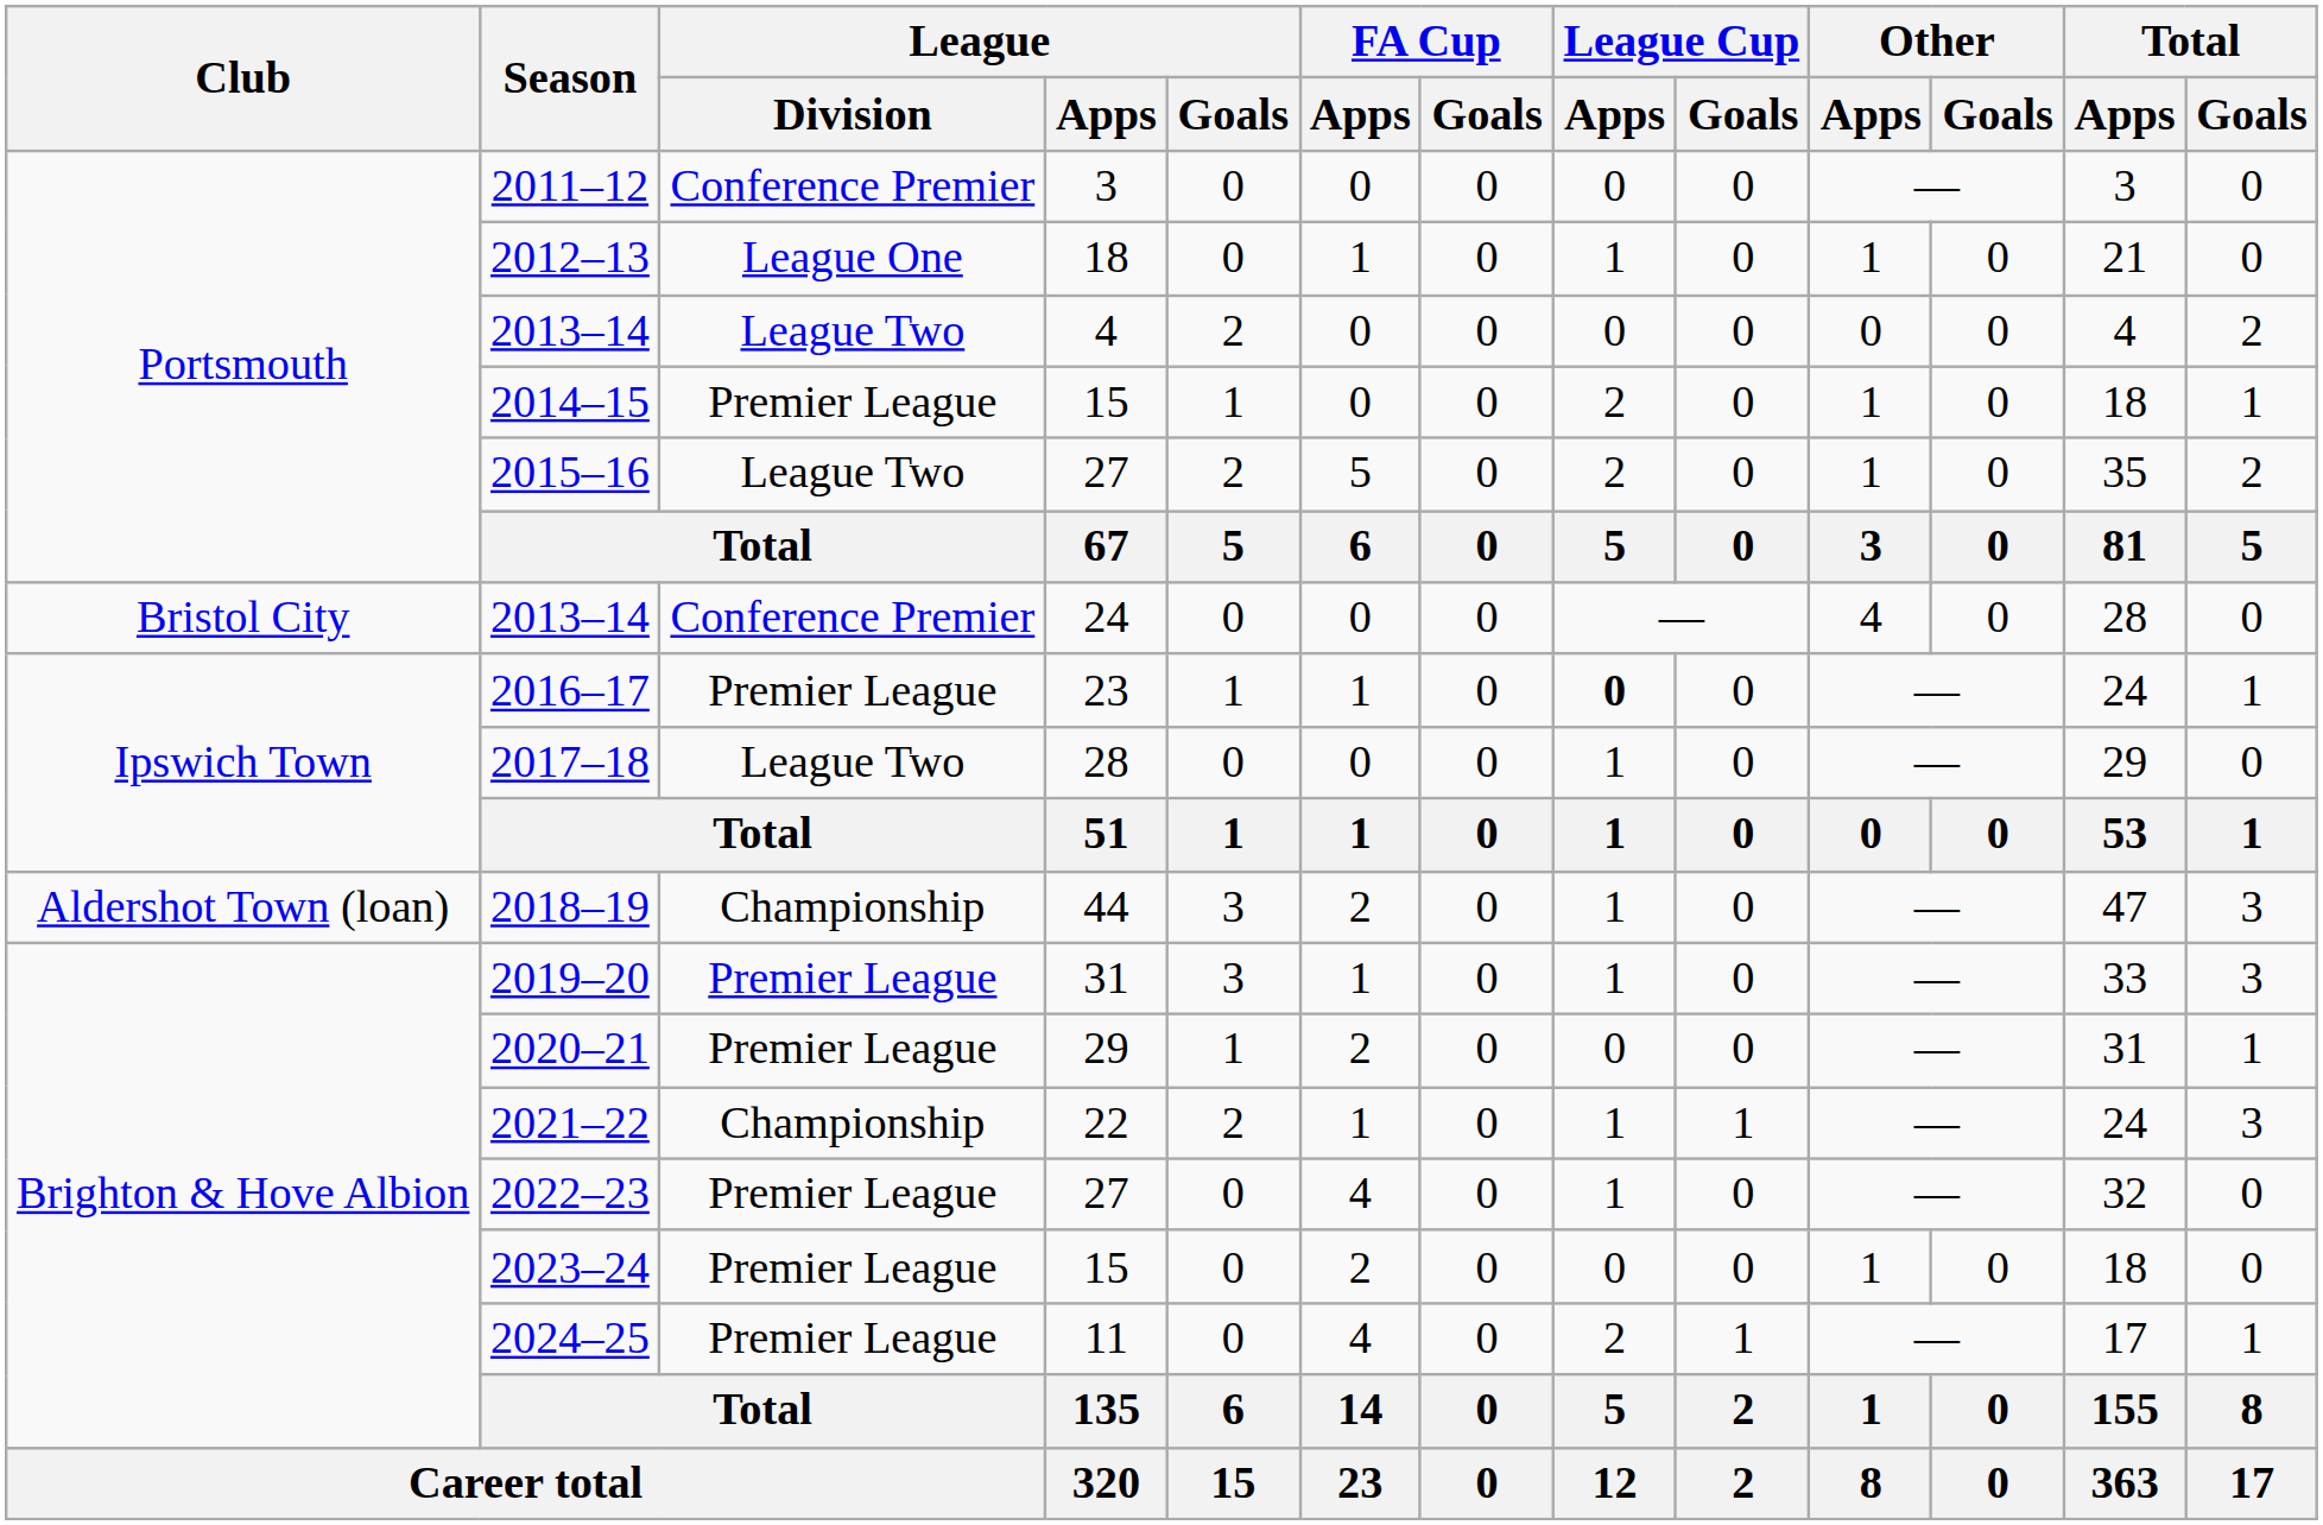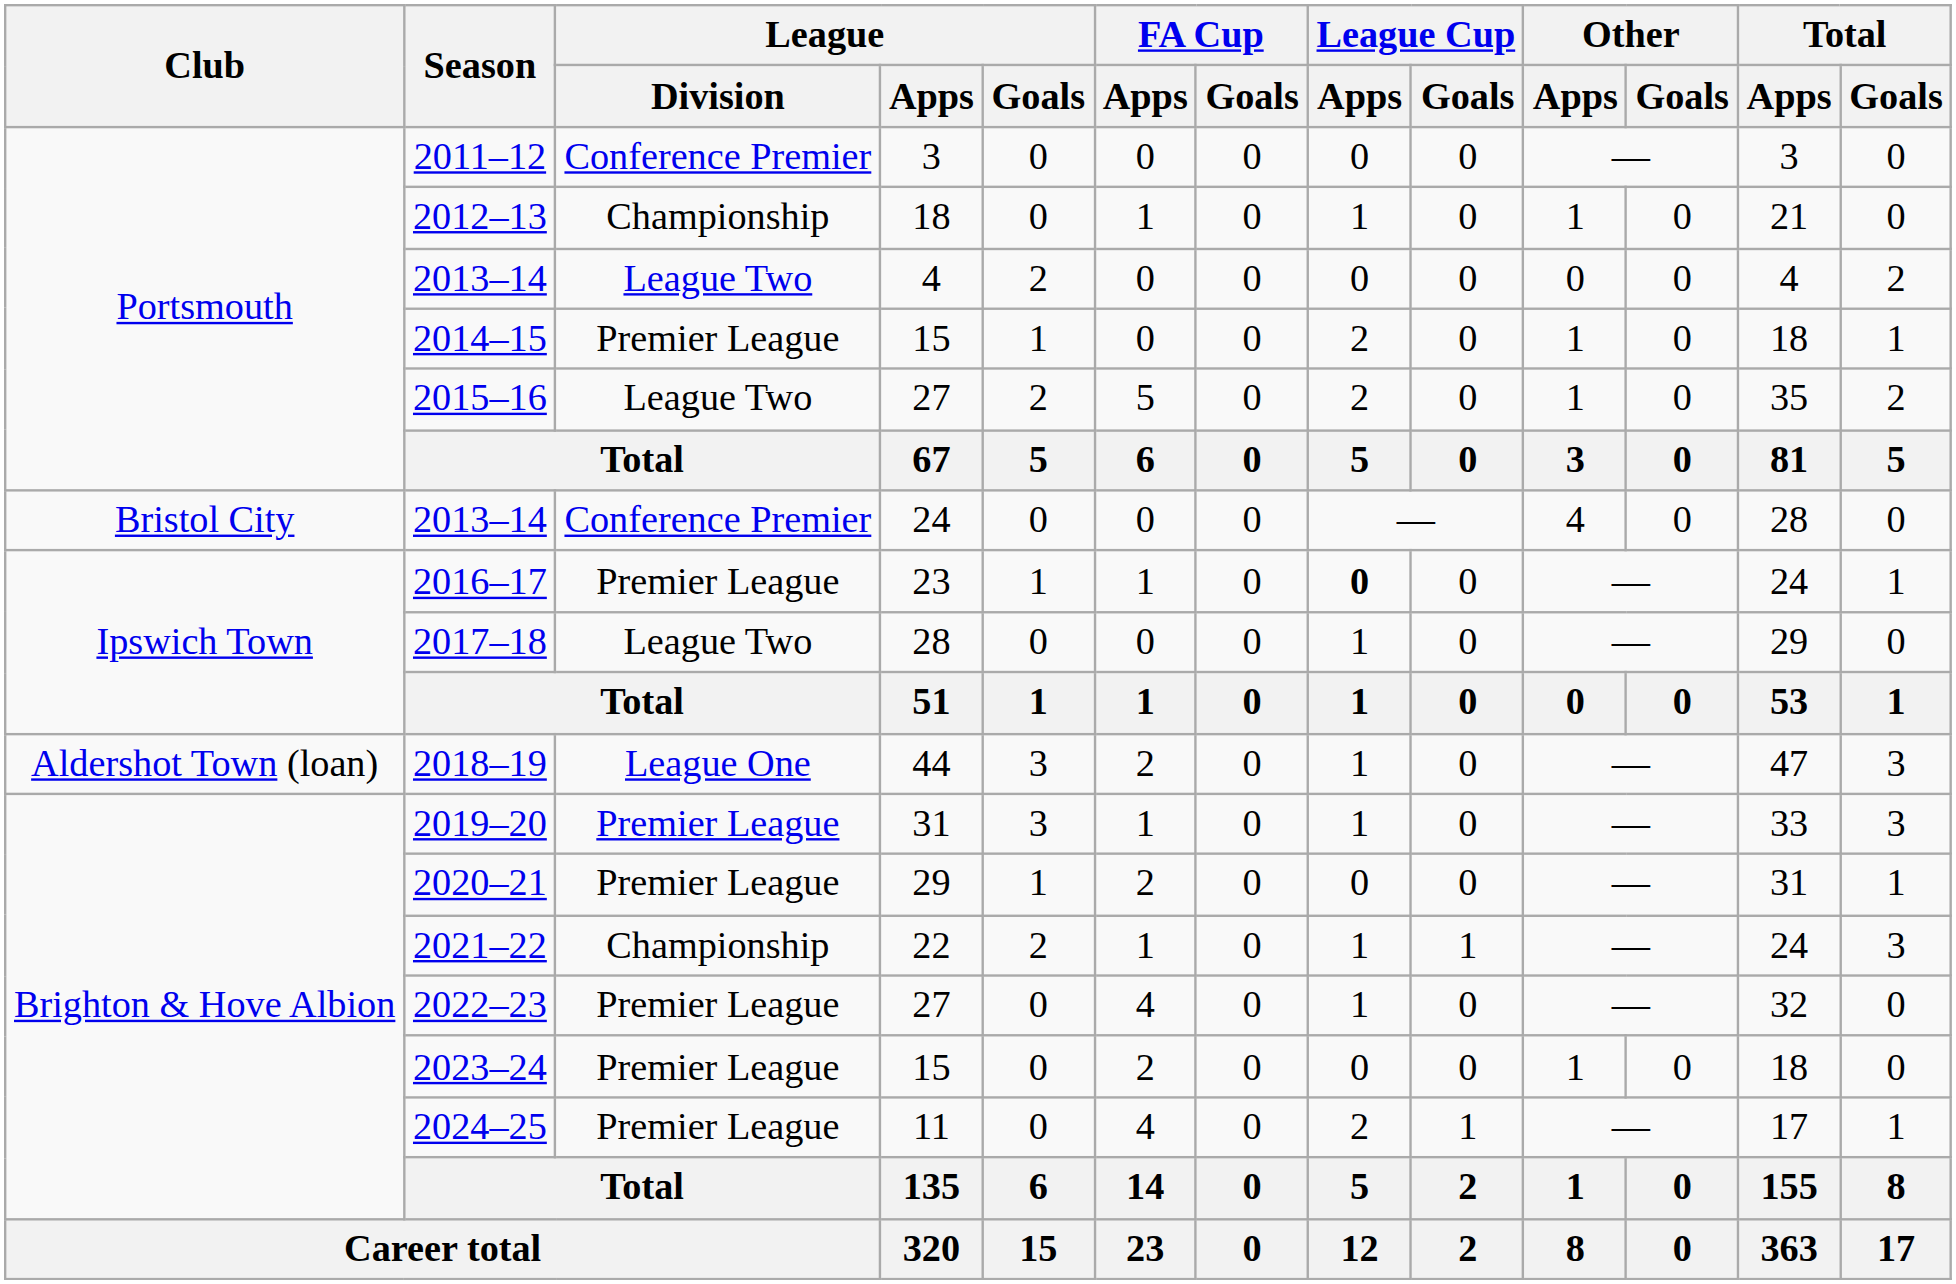 <table class=wikitable style="text-align:center">
 <tr>
 <th rowspan="2">Club</th>
 <th rowspan="2">Season</th>
 <th colspan="3">League</th>
 <th colspan="2"><a href='#'>FA Cup</a></th>
 <th colspan="2"><a href='#'>League Cup</a></th>
 <th colspan="2">Other</th>
 <th colspan="2">Total</th>
 </tr>
 <tr>
 <th>Division</th>
 <th>Apps</th>
 <th>Goals</th>
 <th>Apps</th>
 <th>Goals</th>
 <th>Apps</th>
 <th>Goals</th>
 <th>Apps</th>
 <th>Goals</th>
 <th>Apps</th>
 <th>Goals</th>
 </tr>
 <tr>
 <td rowspan="6"><a href='#'>Portsmouth</a></td>
 <td><a href='#'>2011–12</a></td>
 <td><a href='#'>Conference Premier</a></td>
 <td>3</td>
 <td>0</td>
 <td>0</td>
 <td>0</td>
 <td>0</td>
 <td>0</td>
 <td colspan="2">—</td>
 <td>3</td>
 <td>0</td>
 </tr>
 <tr>
 <td><a href='#'>2012–13</a></td>
-<td><a href='#'>League One</a></td>
+<td>Championship</td>
 <td>18</td>
 <td>0</td>
 <td>1</td>
 <td>0</td>
 <td>1</td>
 <td>0</td>
 <td>1</td>
 <td>0</td>
 <td>21</td>
 <td>0</td>
 </tr>
 <tr>
 <td><a href='#'>2013–14</a></td>
 <td><a href='#'>League Two</a></td>
 <td>4</td>
 <td>2</td>
 <td>0</td>
 <td>0</td>
 <td>0</td>
 <td>0</td>
 <td>0</td>
 <td>0</td>
 <td>4</td>
 <td>2</td>
 </tr>
 <tr>
 <td><a href='#'>2014–15</a></td>
 <td>Premier League</td>
 <td>15</td>
 <td>1</td>
 <td>0</td>
 <td>0</td>
 <td>2</td>
 <td>0</td>
 <td>1</td>
 <td>0</td>
 <td>18</td>
 <td>1</td>
 </tr>
 <tr>
 <td><a href='#'>2015–16</a></td>
 <td>League Two</td>
 <td>27</td>
 <td>2</td>
 <td>5</td>
 <td>0</td>
 <td>2</td>
 <td>0</td>
 <td>1</td>
 <td>0</td>
 <td>35</td>
 <td>2</td>
 </tr>
 <tr>
 <th colspan="2">Total</th>
 <th>67</th>
 <th>5</th>
 <th>6</th>
 <th>0</th>
 <th>5</th>
 <th>0</th>
 <th>3</th>
 <th>0</th>
 <th>81</th>
 <th>5</th>
 </tr>
 <tr>
 <td><a href='#'>Bristol City</a></td>
 <td><a href='#'>2013–14</a></td>
 <td><a href='#'>Conference Premier</a></td>
 <td>24</td>
 <td>0</td>
 <td>0</td>
 <td>0</td>
 <td colspan="2">—</td>
 <td>4</td>
 <td>0</td>
 <td>28</td>
 <td>0</td>
 </tr>
 <tr>
 <td rowspan="3"><a href='#'>Ipswich Town</a></td>
 <td><a href='#'>2016–17</a></td>
 <td>Premier League</td>
 <td>23</td>
 <td>1</td>
 <td>1</td>
 <td>0</td>
 <td><strong>0</strong></td>
 <td>0</td>
 <td colspan="2">—</td>
 <td>24</td>
 <td>1</td>
 </tr>
 <tr>
 <td><a href='#'>2017–18</a></td>
 <td>League Two</td>
 <td>28</td>
 <td>0</td>
 <td>0</td>
 <td>0</td>
 <td>1</td>
 <td>0</td>
 <td colspan="2">—</td>
 <td>29</td>
 <td>0</td>
 </tr>
 <tr>
 <th colspan="2">Total</th>
 <th>51</th>
 <th>1</th>
 <th>1</th>
 <th>0</th>
 <th>1</th>
 <th>0</th>
 <th>0</th>
 <th>0</th>
 <th>53</th>
 <th>1</th>
 </tr>
 <tr>
 <td><a href='#'>Aldershot Town</a> (loan)</td>
 <td><a href='#'>2018–19</a></td>
-<td>Championship</td>
+<td><a href='#'>League One</a></td>
 <td>44</td>
 <td>3</td>
 <td>2</td>
 <td>0</td>
 <td>1</td>
 <td>0</td>
 <td colspan="2">—</td>
 <td>47</td>
 <td>3</td>
 </tr>
 <tr>
 <td rowspan="7"><a href='#'>Brighton & Hove Albion</a></td>
 <td><a href='#'>2019–20</a></td>
 <td><a href='#'>Premier League</a></td>
 <td>31</td>
 <td>3</td>
 <td>1</td>
 <td>0</td>
 <td>1</td>
 <td>0</td>
 <td colspan="2">—</td>
 <td>33</td>
 <td>3</td>
 </tr>
 <tr>
 <td><a href='#'>2020–21</a></td>
 <td>Premier League</td>
 <td>29</td>
 <td>1</td>
 <td>2</td>
 <td>0</td>
 <td>0</td>
 <td>0</td>
 <td colspan="2">—</td>
 <td>31</td>
 <td>1</td>
 </tr>
 <tr>
 <td><a href='#'>2021–22</a></td>
 <td>Championship</td>
 <td>22</td>
 <td>2</td>
 <td>1</td>
 <td>0</td>
 <td>1</td>
 <td>1</td>
 <td colspan="2">—</td>
 <td>24</td>
 <td>3</td>
 </tr>
 <tr>
 <td><a href='#'>2022–23</a></td>
 <td>Premier League</td>
 <td>27</td>
 <td>0</td>
 <td>4</td>
 <td>0</td>
 <td>1</td>
 <td>0</td>
 <td colspan="2">—</td>
 <td>32</td>
 <td>0</td>
 </tr>
 <tr>
 <td><a href='#'>2023–24</a></td>
 <td>Premier League</td>
 <td>15</td>
 <td>0</td>
 <td>2</td>
 <td>0</td>
 <td>0</td>
 <td>0</td>
 <td>1</td>
 <td>0</td>
 <td>18</td>
 <td>0</td>
 </tr>
 <tr>
 <td><a href='#'>2024–25</a></td>
 <td>Premier League</td>
 <td>11</td>
 <td>0</td>
 <td>4</td>
 <td>0</td>
 <td>2</td>
 <td>1</td>
 <td colspan="2">—</td>
 <td>17</td>
 <td>1</td>
 </tr>
 <tr>
 <th colspan="2">Total</th>
 <th>135</th>
 <th>6</th>
 <th>14</th>
 <th>0</th>
 <th>5</th>
 <th>2</th>
 <th>1</th>
 <th>0</th>
 <th>155</th>
 <th>8</th>
 </tr>
 <tr>
 <th colspan="3">Career total</th>
 <th>320</th>
 <th>15</th>
 <th>23</th>
 <th>0</th>
 <th>12</th>
 <th>2</th>
 <th>8</th>
 <th>0</th>
 <th>363</th>
 <th>17</th>
 </tr>
 </table>
